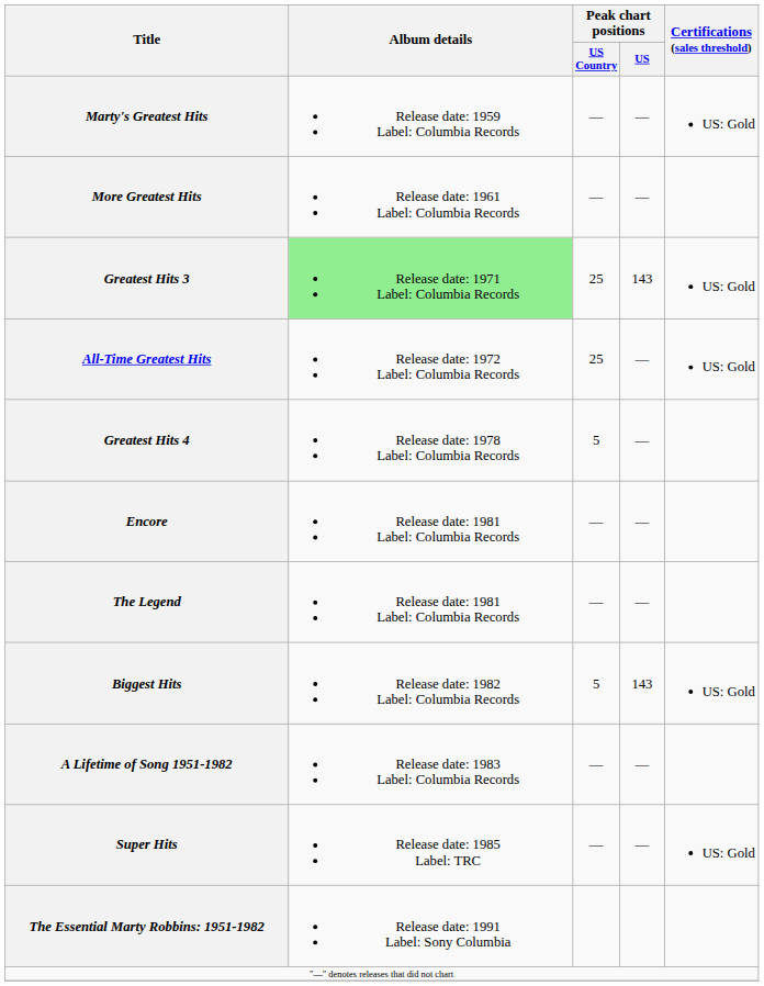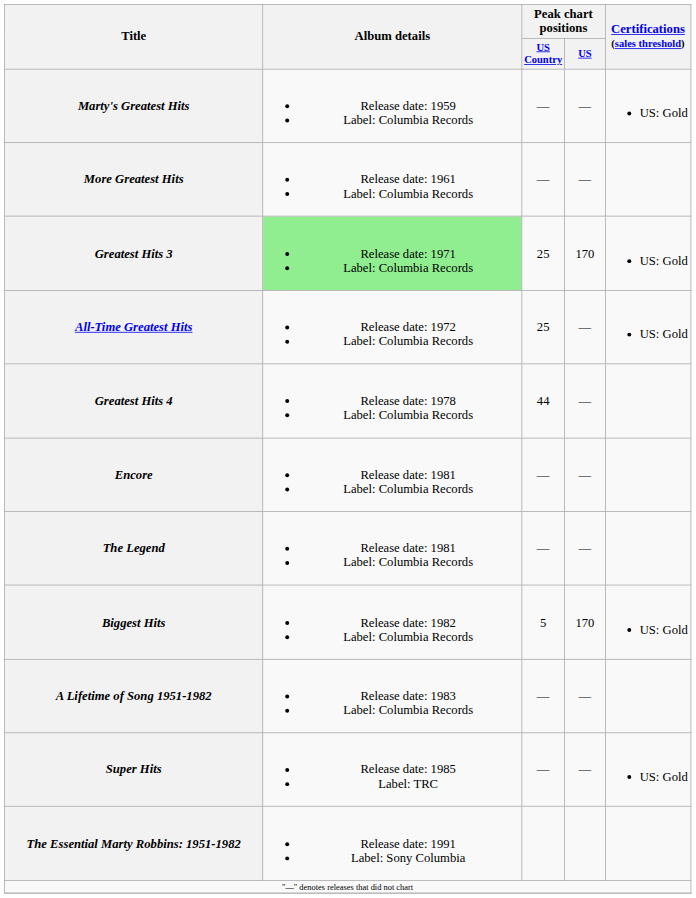 <table class="wikitable plainrowheaders" style="text-align:center;">
 <tr>
 <th rowspan="2" style="width:20em;">Title</th>
 <th rowspan="2" style="width:20em;">Album details</th>
 <th colspan="2">Peak chart<br>positions</th>
 <th rowspan="2"><a href='#'>Certifications</a><br><small>(<a href='#'>sales threshold</a>)</small></th>
 </tr>
 <tr style="font-size:smaller;">
 <th width="45"><a href='#'>US Country</a><br></th>
 <th width="45"><a href='#'>US</a><br></th>
 </tr>
 <tr>
 <th scope="row"><em>Marty's Greatest Hits</em></th>
 <td><br><ul><li>Release date: 1959</li><li>Label: Columbia Records</li></ul></td>
 <td>—</td>
 <td>—</td>
 <td align="left"><br><ul><li>US: Gold</li></ul></td>
 </tr>
 <tr>
 <th scope="row"><em>More Greatest Hits</em></th>
 <td><br><ul><li>Release date: 1961</li><li>Label: Columbia Records</li></ul></td>
 <td>—</td>
 <td>—</td>
 <td></td>
 </tr>
 <tr>
 <th scope="row"><em>Greatest Hits 3</em></th>
 <td style="background: lightgreen;"><br><ul><li>Release date: 1971</li><li>Label: Columbia Records</li></ul></td>
 <td>25</td>
-<td>143</td>
+<td>170</td>
 <td align="left"><br><ul><li>US: Gold</li></ul></td>
 </tr>
 <tr>
 <th scope="row"><em><a href='#'>All-Time Greatest Hits</a></em></th>
 <td><br><ul><li>Release date: 1972</li><li>Label: Columbia Records</li></ul></td>
 <td>25</td>
 <td>—</td>
 <td align="left"><br><ul><li>US: Gold</li></ul></td>
 </tr>
 <tr>
 <th scope="row"><em>Greatest Hits 4</em></th>
 <td><br><ul><li>Release date: 1978</li><li>Label: Columbia Records</li></ul></td>
-<td>5</td>
+<td>44</td>
 <td>—</td>
 <td></td>
 </tr>
 <tr>
 <th scope="row"><em>Encore</em></th>
 <td><br><ul><li>Release date: 1981</li><li>Label: Columbia Records</li></ul></td>
 <td>—</td>
 <td>—</td>
 <td></td>
 </tr>
 <tr>
 <th scope="row"><em>The Legend</em></th>
 <td><br><ul><li>Release date: 1981</li><li>Label: Columbia Records</li></ul></td>
 <td>—</td>
 <td>—</td>
 <td></td>
 </tr>
 <tr>
 <th scope="row"><em>Biggest Hits</em></th>
 <td><br><ul><li>Release date: 1982</li><li>Label: Columbia Records</li></ul></td>
 <td>5</td>
-<td>143</td>
+<td>170</td>
 <td align="left"><br><ul><li>US: Gold</li></ul></td>
 </tr>
 <tr>
 <th scope="row"><em>A Lifetime of Song 1951-1982</em></th>
 <td><br><ul><li>Release date: 1983</li><li>Label: Columbia Records</li></ul></td>
 <td>—</td>
 <td>—</td>
 <td></td>
 </tr>
 <tr>
 <th scope="row"><em>Super Hits</em></th>
 <td><br><ul><li>Release date: 1985</li><li>Label: TRC</li></ul></td>
 <td>—</td>
 <td>—</td>
 <td align="left"><br><ul><li>US: Gold</li></ul></td>
 </tr>
 <tr>
 <th scope="row"><em>The Essential Marty Robbins: 1951-1982</em></th>
 <td><br><ul><li>Release date: 1991</li><li>Label: Sony Columbia</li></ul></td>
 <td></td>
 <td></td>
 <td></td>
 </tr>
 <tr>
 <td colspan="5" style="font-size:8pt">"—" denotes releases that did not chart</td>
 </tr>
 <tr>
 </tr>
 </table>
